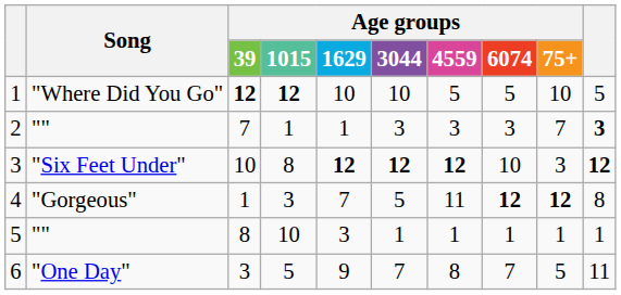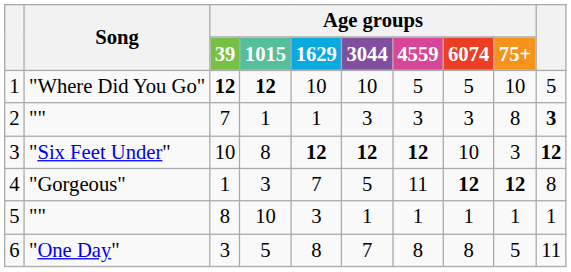 <table class="wikitable" style="margin: 1em auto 1em auto; text-align:center;">
 <tr>
 <th rowspan="2"></th>
 <th rowspan="2">Song</th>
 <th colspan="7">Age groups</th>
 <th rowspan="2"></th>
 </tr>
 <tr>
 <th style="background:#76C043;color:white;">39</th>
 <th style="background:#55BF9A;color:white;">1015</th>
 <th style="background:#09AAE0;color:white;">1629</th>
 <th style="background:#804F9F;color:white;">3044</th>
 <th style="background:#D94599;color:white;">4559</th>
 <th style="background:#ED3E23;color:white;">6074</th>
 <th style="background:#F6931D;color:white;">75+</th>
 </tr>
 <tr>
 <td>1</td>
 <td align="left">"Where Did You Go"</td>
 <td><strong>12</strong></td>
 <td><strong>12</strong></td>
 <td>10</td>
 <td>10</td>
 <td>5</td>
 <td>5</td>
 <td>10</td>
 <td>5</td>
 </tr>
 <tr>
 <td>2</td>
 <td align="left">""</td>
 <td>7</td>
 <td>1</td>
 <td>1</td>
 <td>3</td>
 <td>3</td>
 <td>3</td>
-<td>7</td>
+<td>8</td>
 <td><strong>3</strong></td>
 </tr>
 <tr>
 <td>3</td>
 <td align="left">"<a href='#'>Six Feet Under</a>"</td>
 <td>10</td>
 <td>8</td>
 <td><strong>12</strong></td>
 <td><strong>12</strong></td>
 <td><strong>12</strong></td>
 <td>10</td>
 <td>3</td>
 <td><strong>12</strong></td>
 </tr>
 <tr>
 <td>4</td>
 <td align="left">"Gorgeous"</td>
 <td>1</td>
 <td>3</td>
 <td>7</td>
 <td>5</td>
 <td>11</td>
 <td><strong>12</strong></td>
 <td><strong>12</strong></td>
 <td>8</td>
 </tr>
 <tr>
 <td>5</td>
 <td align="left">""</td>
 <td>8</td>
 <td>10</td>
 <td>3</td>
 <td>1</td>
 <td>1</td>
 <td>1</td>
 <td>1</td>
 <td>1</td>
 </tr>
 <tr>
 <td>6</td>
 <td align="left">"<a href='#'>One Day</a>"</td>
 <td>3</td>
 <td>5</td>
-<td>9</td>
+<td>8</td>
 <td>7</td>
 <td>8</td>
-<td>7</td>
+<td>8</td>
 <td>5</td>
 <td>11</td>
 </tr>
 </table>
